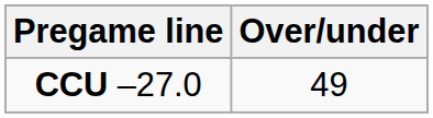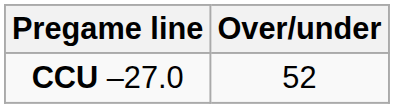 <table class="wikitable">
 <tr align="center">
 <th style=>Pregame line</th>
 <th style=>Over/under</th>
 </tr>
 <tr align="center">
 <td><strong>CCU</strong> –27.0</td>
-<td>49</td>
+<td>52</td>
 </tr>
 </table>
